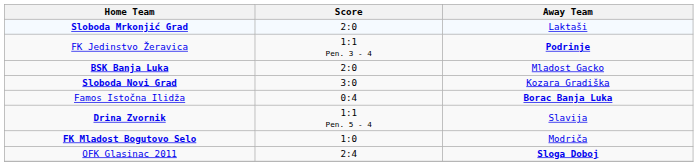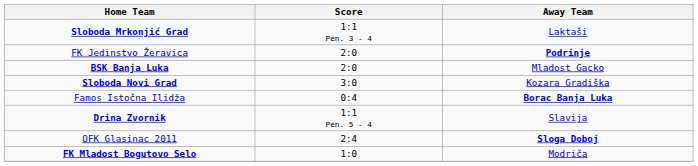 <table class="wikitable" style="text-align: center;">
 <tr style="background:#efefef;">
 <th width=20%>Home Team</th>
 <th width=15%>Score</th>
 <th width=20%>Away Team</th>
 </tr>
 <tr bgcolor=#F5FAFF>
 <td><strong><a href='#'>Sloboda Mrkonjić Grad</a></strong></td>
-<td>2:0</td>
+<td>1:1<br><small>Pen. 3 - 4</small></td>
 <td><a href='#'>Laktaši</a></td>
 </tr>
 <tr>
 <td><a href='#'>FK Jedinstvo Žeravica</a></td>
-<td>1:1<br><small>Pen. 3 - 4</small></td>
+<td>2:0</td>
 <td><strong><a href='#'>Podrinje</a></strong></td>
 </tr>
 <tr>
 <td><strong><a href='#'>BSK Banja Luka</a></strong></td>
 <td>2:0</td>
 <td><a href='#'>Mladost Gacko</a></td>
 </tr>
 <tr>
 <td><strong><a href='#'>Sloboda Novi Grad</a></strong></td>
 <td>3:0</td>
 <td><a href='#'>Kozara Gradiška</a></td>
 </tr>
 <tr>
 <td><a href='#'>Famos Istočna Ilidža</a></td>
 <td>0:4</td>
 <td><strong><a href='#'>Borac Banja Luka</a></strong></td>
 </tr>
 <tr>
 <td><strong><a href='#'>Drina Zvornik</a></strong></td>
 <td>1:1<br><small>Pen. 5 - 4</small></td>
 <td><a href='#'>Slavija</a></td>
 </tr>
 <tr>
+<td><a href='#'>OFK Glasinac 2011</a></td>
+<td>2:4</td>
+<td><strong><a href='#'>Sloga Doboj</a></strong></td>
+</tr>
+<tr>
 <td><strong><a href='#'>FK Mladost Bogutovo Selo</a></strong></td>
 <td>1:0</td>
 <td><a href='#'>Modriča</a></td>
 </tr>
 <tr>
-<td><a href='#'>OFK Glasinac 2011</a></td>
-<td>2:4</td>
-<td><strong><a href='#'>Sloga Doboj</a></strong></td>
-</tr>
-<tr>
 </tr>
 </table>
